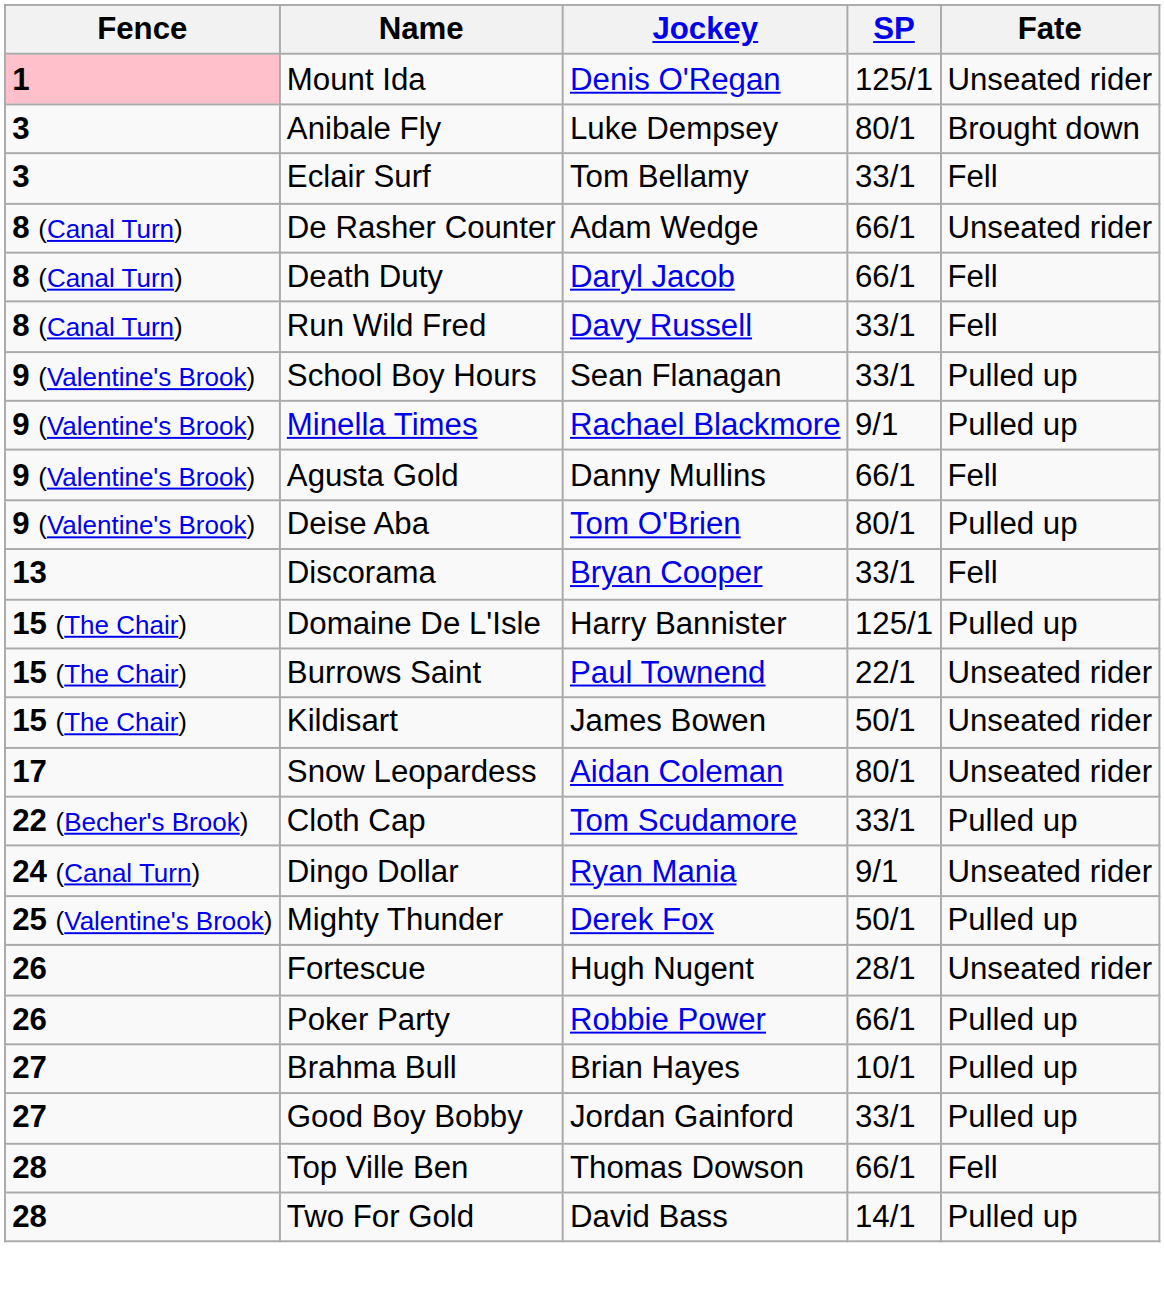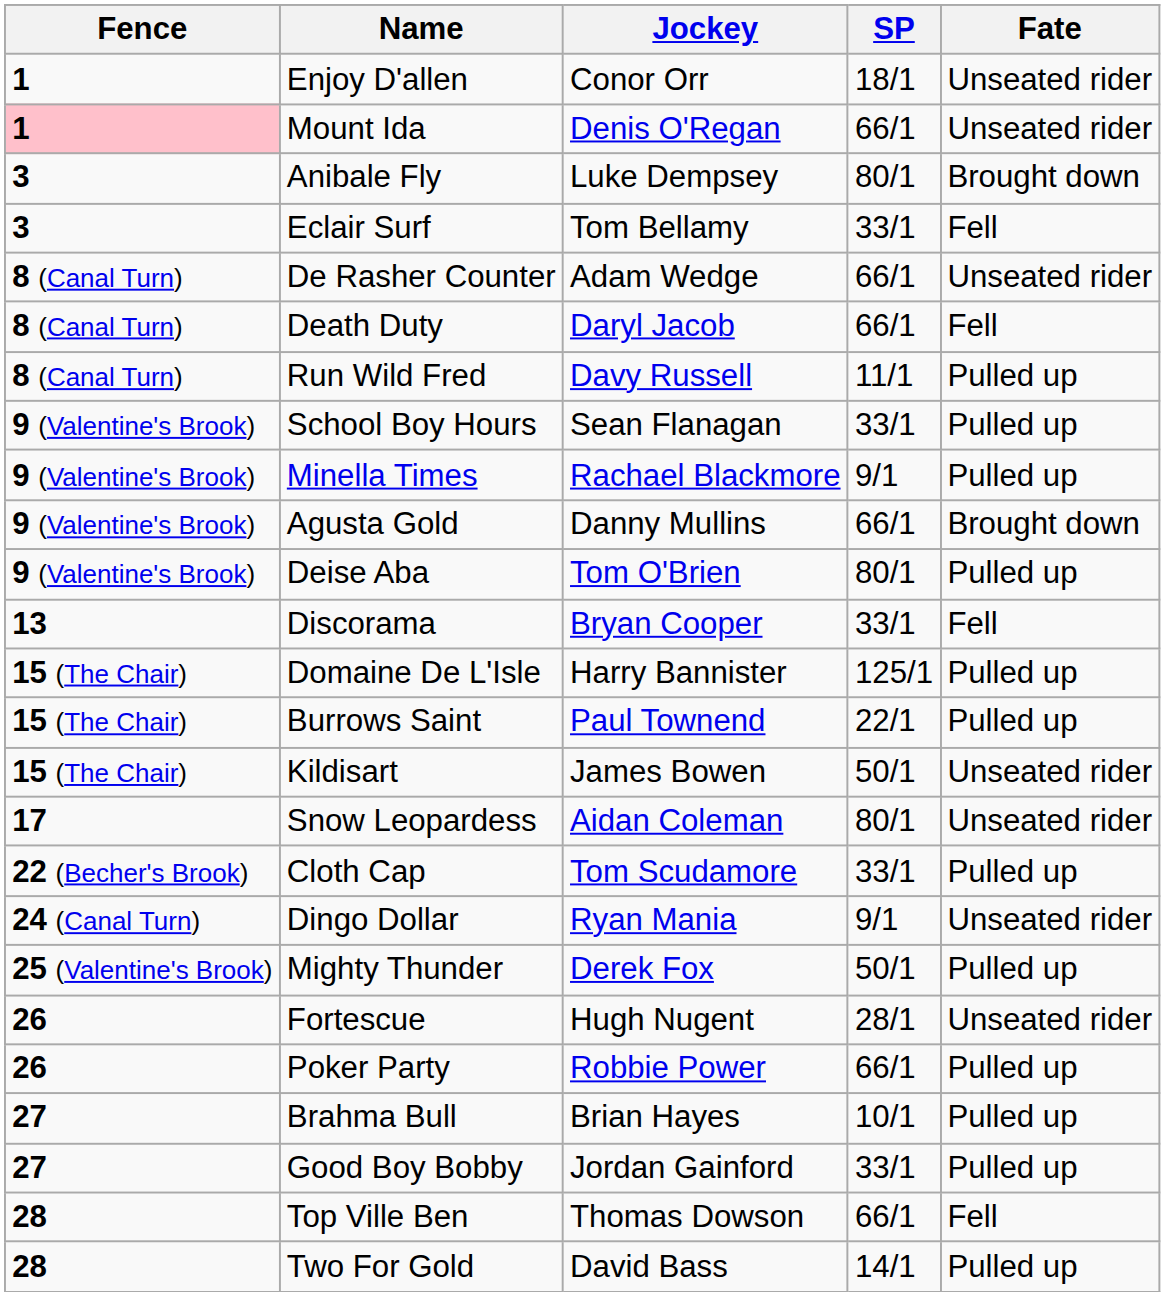 <table class="wikitable sortable">
 <tr>
 <th>Fence</th>
 <th>Name</th>
 <th><a href='#'>Jockey</a></th>
 <th><a href='#'>SP</a></th>
 <th>Fate</th>
 </tr>
 <tr>
+<td><strong>1</strong></td>
+<td>Enjoy D'allen</td>
+<td>Conor Orr</td>
+<td>18/1</td>
+<td>Unseated rider</td>
+</tr>
+<tr>
 <td style="background: pink;"><strong>1</strong></td>
 <td>Mount Ida</td>
 <td><a href='#'>Denis O'Regan</a></td>
-<td>125/1</td>
+<td>66/1</td>
 <td>Unseated rider</td>
 </tr>
 <tr>
 <td><strong>3</strong></td>
 <td>Anibale Fly</td>
 <td>Luke Dempsey</td>
 <td>80/1</td>
 <td>Brought down</td>
 </tr>
 <tr>
 <td><strong>3</strong></td>
 <td>Eclair Surf</td>
 <td>Tom Bellamy</td>
 <td>33/1</td>
 <td>Fell</td>
 </tr>
 <tr>
 <td><strong>8</strong> <small>(<a href='#'>Canal Turn</a>)</small></td>
 <td>De Rasher Counter</td>
 <td>Adam Wedge</td>
 <td>66/1</td>
 <td>Unseated rider</td>
 </tr>
 <tr>
 <td><strong>8</strong> <small>(<a href='#'>Canal Turn</a>)</small></td>
 <td>Death Duty</td>
 <td><a href='#'>Daryl Jacob</a></td>
 <td>66/1</td>
 <td>Fell</td>
 </tr>
 <tr>
 <td><strong>8</strong> <small>(<a href='#'>Canal Turn</a>)</small></td>
 <td>Run Wild Fred</td>
 <td><a href='#'>Davy Russell</a></td>
-<td>33/1</td>
-<td>Fell</td>
+<td>11/1</td>
+<td>Pulled up</td>
 </tr>
 <tr>
 <td><strong>9</strong> <small>(<a href='#'>Valentine's Brook</a>)</small></td>
 <td>School Boy Hours</td>
 <td>Sean Flanagan</td>
 <td>33/1</td>
 <td>Pulled up</td>
 </tr>
 <tr>
 <td><strong>9</strong> <small>(<a href='#'>Valentine's Brook</a>)</small></td>
 <td><a href='#'>Minella Times</a></td>
 <td><a href='#'>Rachael Blackmore</a></td>
 <td>9/1</td>
 <td>Pulled up</td>
 </tr>
 <tr>
 <td><strong>9</strong> <small>(<a href='#'>Valentine's Brook</a>)</small></td>
 <td>Agusta Gold</td>
 <td>Danny Mullins</td>
 <td>66/1</td>
-<td>Fell</td>
+<td>Brought down</td>
 </tr>
 <tr>
 <td><strong>9</strong> <small>(<a href='#'>Valentine's Brook</a>)</small></td>
 <td>Deise Aba</td>
 <td><a href='#'>Tom O'Brien</a></td>
 <td>80/1</td>
 <td>Pulled up</td>
 </tr>
 <tr>
 <td><strong>13</strong></td>
 <td>Discorama</td>
 <td><a href='#'>Bryan Cooper</a></td>
 <td>33/1</td>
 <td>Fell</td>
 </tr>
 <tr>
 <td><strong>15</strong> <small>(<a href='#'>The Chair</a>)</small></td>
 <td>Domaine De L'Isle</td>
 <td>Harry Bannister</td>
 <td>125/1</td>
 <td>Pulled up</td>
 </tr>
 <tr>
 <td><strong>15</strong> <small>(<a href='#'>The Chair</a>)</small></td>
 <td>Burrows Saint</td>
 <td><a href='#'>Paul Townend</a></td>
 <td>22/1</td>
-<td>Unseated rider</td>
+<td>Pulled up</td>
 </tr>
 <tr>
 <td><strong>15</strong> <small>(<a href='#'>The Chair</a>)</small></td>
 <td>Kildisart</td>
 <td>James Bowen</td>
 <td>50/1</td>
 <td>Unseated rider</td>
 </tr>
 <tr>
 <td><strong>17</strong></td>
 <td>Snow Leopardess</td>
 <td><a href='#'>Aidan Coleman</a></td>
 <td>80/1</td>
 <td>Unseated rider</td>
 </tr>
 <tr>
 <td><strong>22</strong> <small>(<a href='#'>Becher's Brook</a>)</small></td>
 <td>Cloth Cap</td>
 <td><a href='#'>Tom Scudamore</a></td>
 <td>33/1</td>
 <td>Pulled up</td>
 </tr>
 <tr>
 <td><strong>24</strong> <small>(<a href='#'>Canal Turn</a>)</small></td>
 <td>Dingo Dollar</td>
 <td><a href='#'>Ryan Mania</a></td>
 <td>9/1</td>
 <td>Unseated rider</td>
 </tr>
 <tr>
 <td><strong>25</strong> <small>(<a href='#'>Valentine's Brook</a>)</small></td>
 <td>Mighty Thunder</td>
 <td><a href='#'>Derek Fox</a></td>
 <td>50/1</td>
 <td>Pulled up</td>
 </tr>
 <tr>
 <td><strong>26</strong></td>
 <td>Fortescue</td>
 <td>Hugh Nugent</td>
 <td>28/1</td>
 <td>Unseated rider</td>
 </tr>
 <tr>
 <td><strong>26</strong></td>
 <td>Poker Party</td>
 <td><a href='#'>Robbie Power</a></td>
 <td>66/1</td>
 <td>Pulled up</td>
 </tr>
 <tr>
 <td><strong>27</strong></td>
 <td>Brahma Bull</td>
 <td>Brian Hayes</td>
 <td>10/1</td>
 <td>Pulled up</td>
 </tr>
 <tr>
 <td><strong>27</strong></td>
 <td>Good Boy Bobby</td>
 <td>Jordan Gainford</td>
 <td>33/1</td>
 <td>Pulled up</td>
 </tr>
 <tr>
 <td><strong>28</strong></td>
 <td>Top Ville Ben</td>
 <td>Thomas Dowson</td>
 <td>66/1</td>
 <td>Fell</td>
 </tr>
 <tr>
 <td><strong>28</strong></td>
 <td>Two For Gold</td>
 <td>David Bass</td>
 <td>14/1</td>
 <td>Pulled up</td>
 </tr>
 </table>
